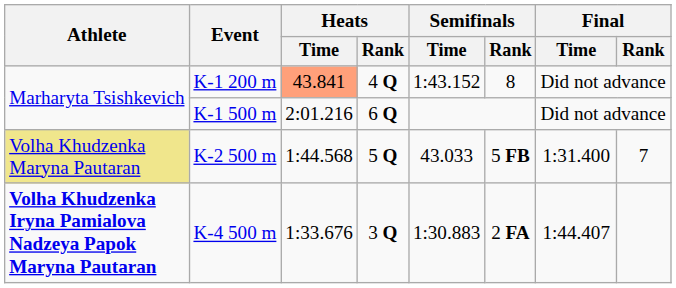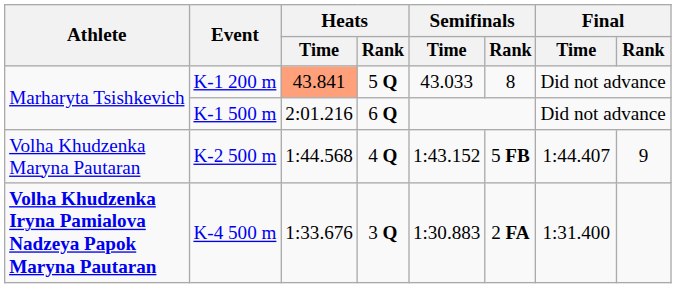 <table class="wikitable" style="font-size:90%">
 <tr>
 <th rowspan="2">Athlete</th>
 <th rowspan="2">Event</th>
 <th colspan=2>Heats</th>
 <th colspan=2>Semifinals</th>
 <th colspan=2>Final</th>
 </tr>
 <tr style="font-size:95%">
 <th>Time</th>
 <th>Rank</th>
 <th>Time</th>
 <th>Rank</th>
 <th>Time</th>
 <th>Rank</th>
 </tr>
 <tr align=center>
 <td align=left rowspan=2><a href='#'>Marharyta Tsishkevich</a></td>
 <td align=left><a href='#'>K-1 200 m</a></td>
 <td style="background: lightsalmon;">43.841</td>
-<td>4 <strong>Q</strong></td>
-<td>1:43.152</td>
+<td>5 <strong>Q</strong></td>
+<td>43.033</td>
 <td>8</td>
 <td colspan=2>Did not advance</td>
 </tr>
 <tr align=center>
 <td align=left><a href='#'>K-1 500 m</a></td>
 <td>2:01.216</td>
 <td>6 <strong>Q</strong></td>
 <td colspan=2></td>
 <td colspan=2>Did not advance</td>
 </tr>
 <tr align=center>
-<td align=left style="background: khaki;"><a href='#'>Volha Khudzenka</a><br><a href='#'>Maryna Pautaran</a></td>
+<td align=left><a href='#'>Volha Khudzenka</a><br><a href='#'>Maryna Pautaran</a></td>
 <td align=left><a href='#'>K-2 500 m</a></td>
 <td>1:44.568</td>
-<td>5 <strong>Q</strong></td>
-<td>43.033</td>
+<td>4 <strong>Q</strong></td>
+<td>1:43.152</td>
 <td>5 <strong>FB</strong></td>
-<td>1:31.400</td>
-<td>7</td>
+<td>1:44.407</td>
+<td>9</td>
 </tr>
 <tr align=center>
 <td align=left><strong><a href='#'>Volha Khudzenka</a><br><a href='#'>Iryna Pamialova</a><br><a href='#'>Nadzeya Papok</a><br><a href='#'>Maryna Pautaran</a></strong></td>
 <td align=left><a href='#'>K-4 500 m</a></td>
 <td>1:33.676</td>
 <td>3 <strong>Q</strong></td>
 <td>1:30.883</td>
 <td>2 <strong>FA</strong></td>
-<td>1:44.407</td>
+<td>1:31.400</td>
 <td></td>
 </tr>
 </table>
